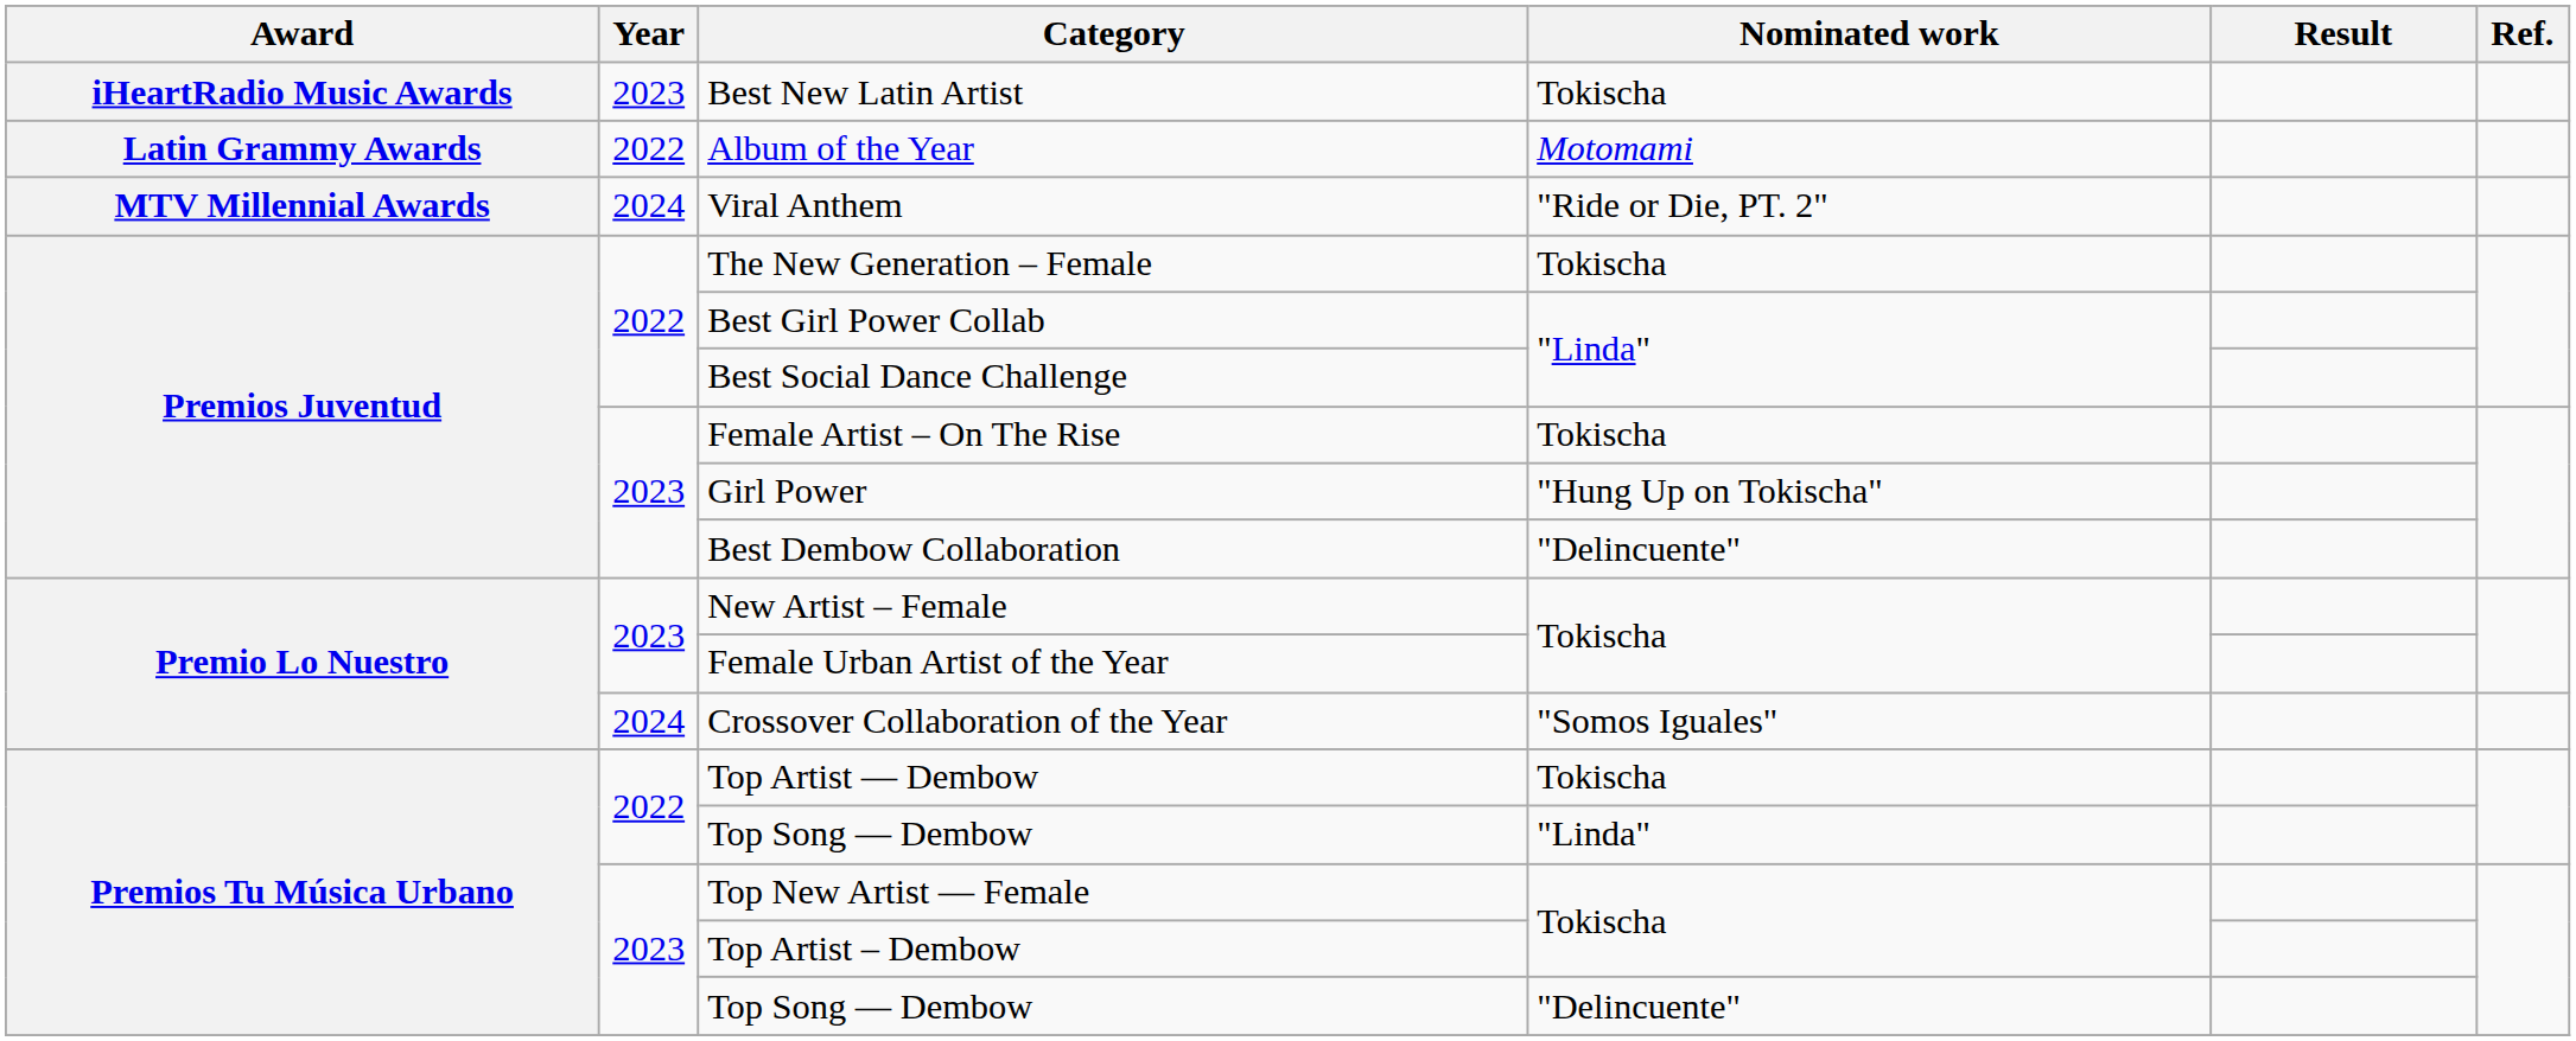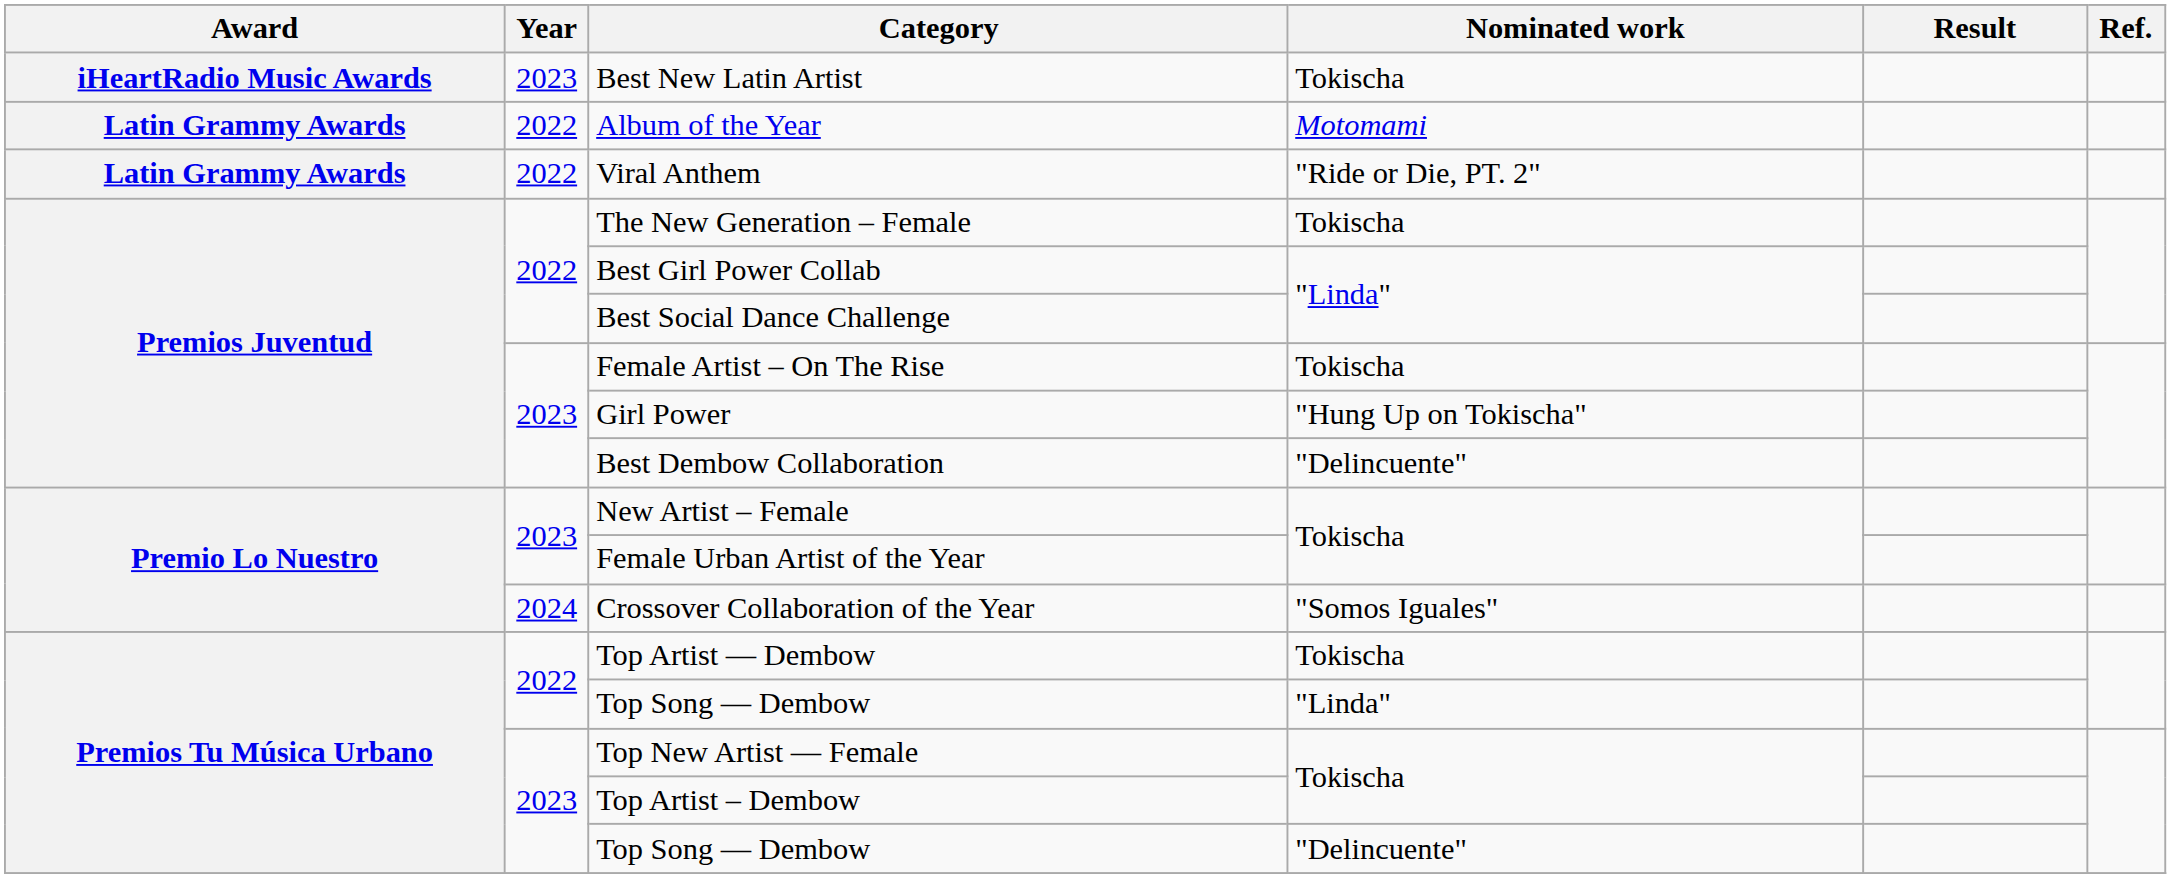 <table class="wikitable sortable plainrowheaders" style="width:90%;">
 <tr>
 <th style="width:20%;">Award</th>
 <th width=3%>Year</th>
 <th style="width:28%;">Category</th>
 <th style="width:23%;">Nominated work</th>
 <th style="width:9%;">Result</th>
 <th style="width:3%;">Ref.</th>
 </tr>
 <tr>
 <th scope="row"><a href='#'>iHeartRadio Music Awards</a></th>
 <td align="center"><a href='#'>2023</a></td>
 <td>Best New Latin Artist</td>
 <td>Tokischa</td>
 <td></td>
 <td></td>
 </tr>
 <tr>
 <th scope="row"><a href='#'>Latin Grammy Awards</a></th>
 <td align="center"><a href='#'>2022</a></td>
 <td><a href='#'>Album of the Year</a></td>
 <td><em><a href='#'>Motomami</a></em> </td>
 <td></td>
 <td></td>
 </tr>
 <tr>
-<th scope="row"><a href='#'>MTV Millennial Awards</a></th>
-<td align="center"><a href='#'>2024</a></td>
+<th scope="row"><a href='#'>Latin Grammy Awards</a></th>
+<td align="center"><a href='#'>2022</a></td>
 <td>Viral Anthem</td>
 <td>"Ride or Die, PT. 2" </td>
 <td></td>
 <td align="center"></td>
 </tr>
 <tr>
 <th scope="row" rowspan="6"><a href='#'>Premios Juventud</a></th>
 <td rowspan="3" align="center"><a href='#'>2022</a></td>
 <td>The New Generation – Female</td>
 <td>Tokischa</td>
 <td></td>
 <td rowspan="3"></td>
 </tr>
 <tr>
 <td>Best Girl Power Collab</td>
 <td rowspan="2">"<a href='#'>Linda</a>" </td>
 <td></td>
 </tr>
 <tr>
 <td>Best Social Dance Challenge</td>
 <td></td>
 </tr>
 <tr>
 <td rowspan="3" align="center"><a href='#'>2023</a></td>
 <td>Female Artist – On The Rise</td>
 <td>Tokischa</td>
 <td></td>
 <td rowspan="3"><br></td>
 </tr>
 <tr>
 <td>Girl Power</td>
 <td>"Hung Up on Tokischa" </td>
 <td></td>
 </tr>
 <tr>
 <td>Best Dembow Collaboration</td>
 <td>"Delincuente" </td>
 <td></td>
 </tr>
 <tr>
 <th rowspan="3" scope="row"><a href='#'>Premio Lo Nuestro</a></th>
 <td rowspan="2" align="center"><a href='#'>2023</a></td>
 <td>New Artist – Female</td>
 <td rowspan="2">Tokischa</td>
 <td></td>
 <td rowspan="2"></td>
 </tr>
 <tr>
 <td>Female Urban Artist of the Year</td>
 <td></td>
 </tr>
 <tr>
 <td align="center"><a href='#'>2024</a></td>
 <td>Crossover Collaboration of the Year</td>
 <td>"Somos Iguales" </td>
 <td></td>
 <td></td>
 </tr>
 <tr>
 <th scope="row" rowspan="5"><a href='#'>Premios Tu Música Urbano</a></th>
 <td align="center" rowspan="2"><a href='#'>2022</a></td>
 <td>Top Artist — Dembow</td>
 <td>Tokischa</td>
 <td></td>
 <td rowspan="2"></td>
 </tr>
 <tr>
 <td>Top Song — Dembow</td>
 <td>"Linda" </td>
 <td></td>
 </tr>
 <tr>
 <td rowspan="3" align="center"><a href='#'>2023</a></td>
 <td>Top New Artist — Female</td>
 <td rowspan="2">Tokischa</td>
 <td></td>
 <td rowspan="3"></td>
 </tr>
 <tr>
 <td>Top Artist – Dembow</td>
 <td></td>
 </tr>
 <tr>
 <td>Top Song — Dembow</td>
 <td>"Delincuente" </td>
 <td></td>
 </tr>
 <tr>
 </tr>
 </table>
